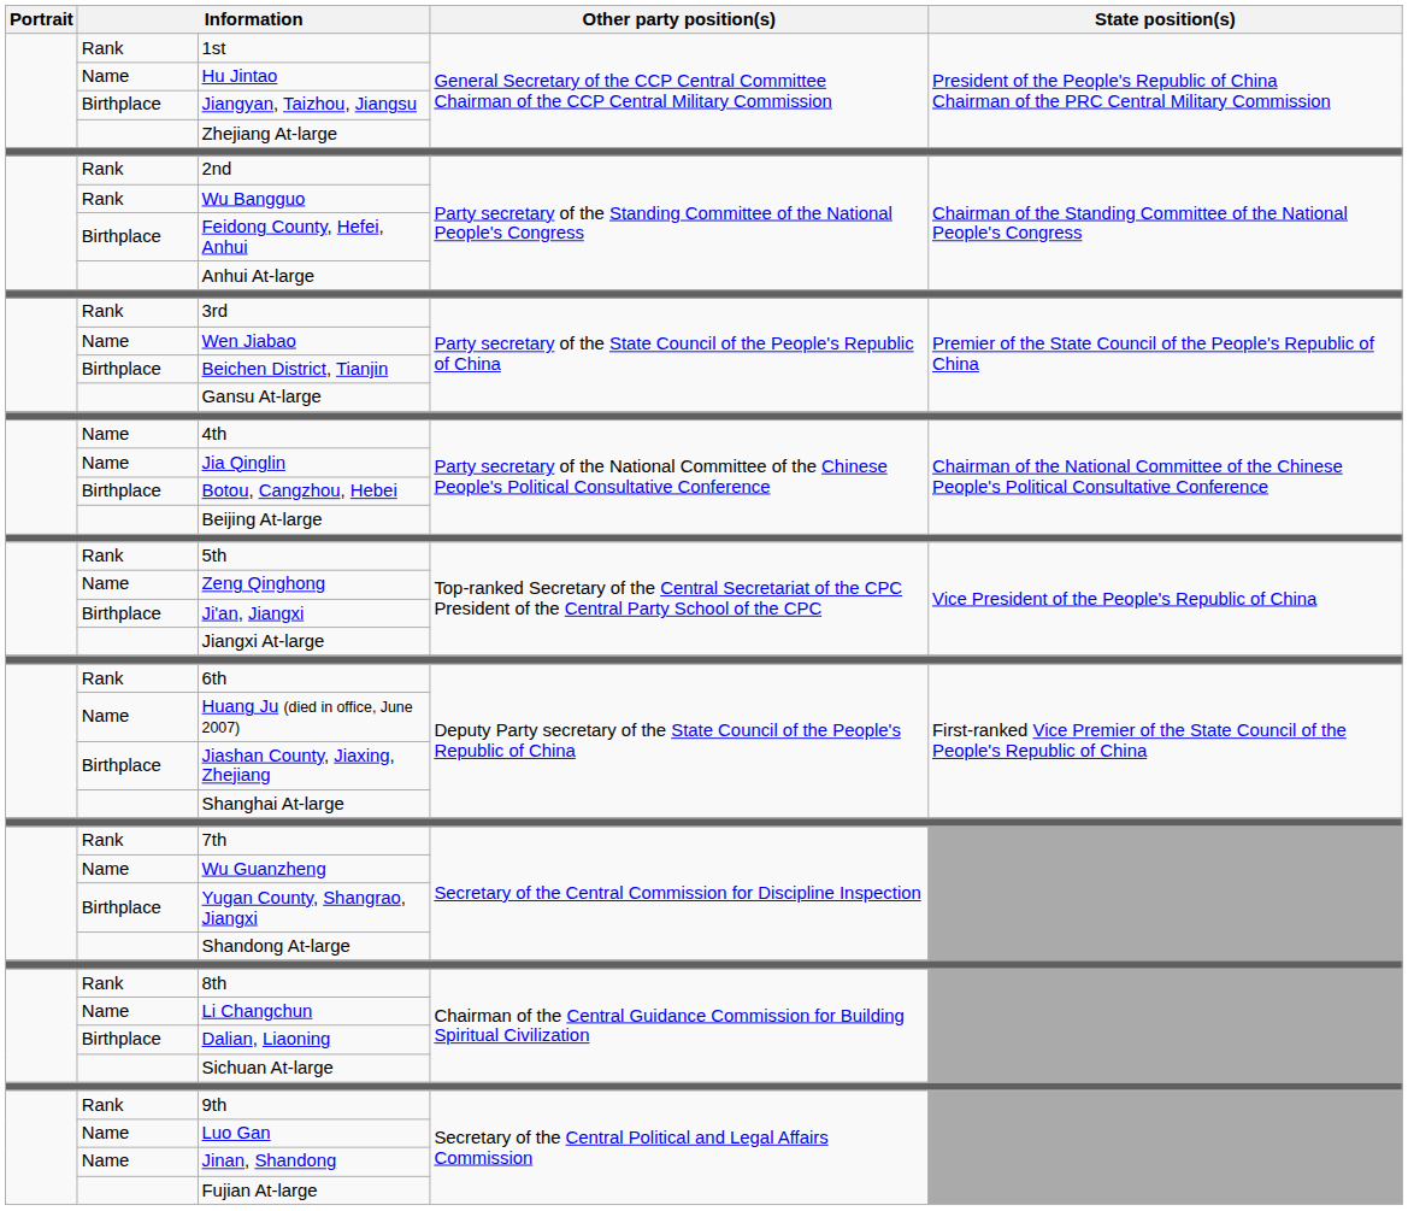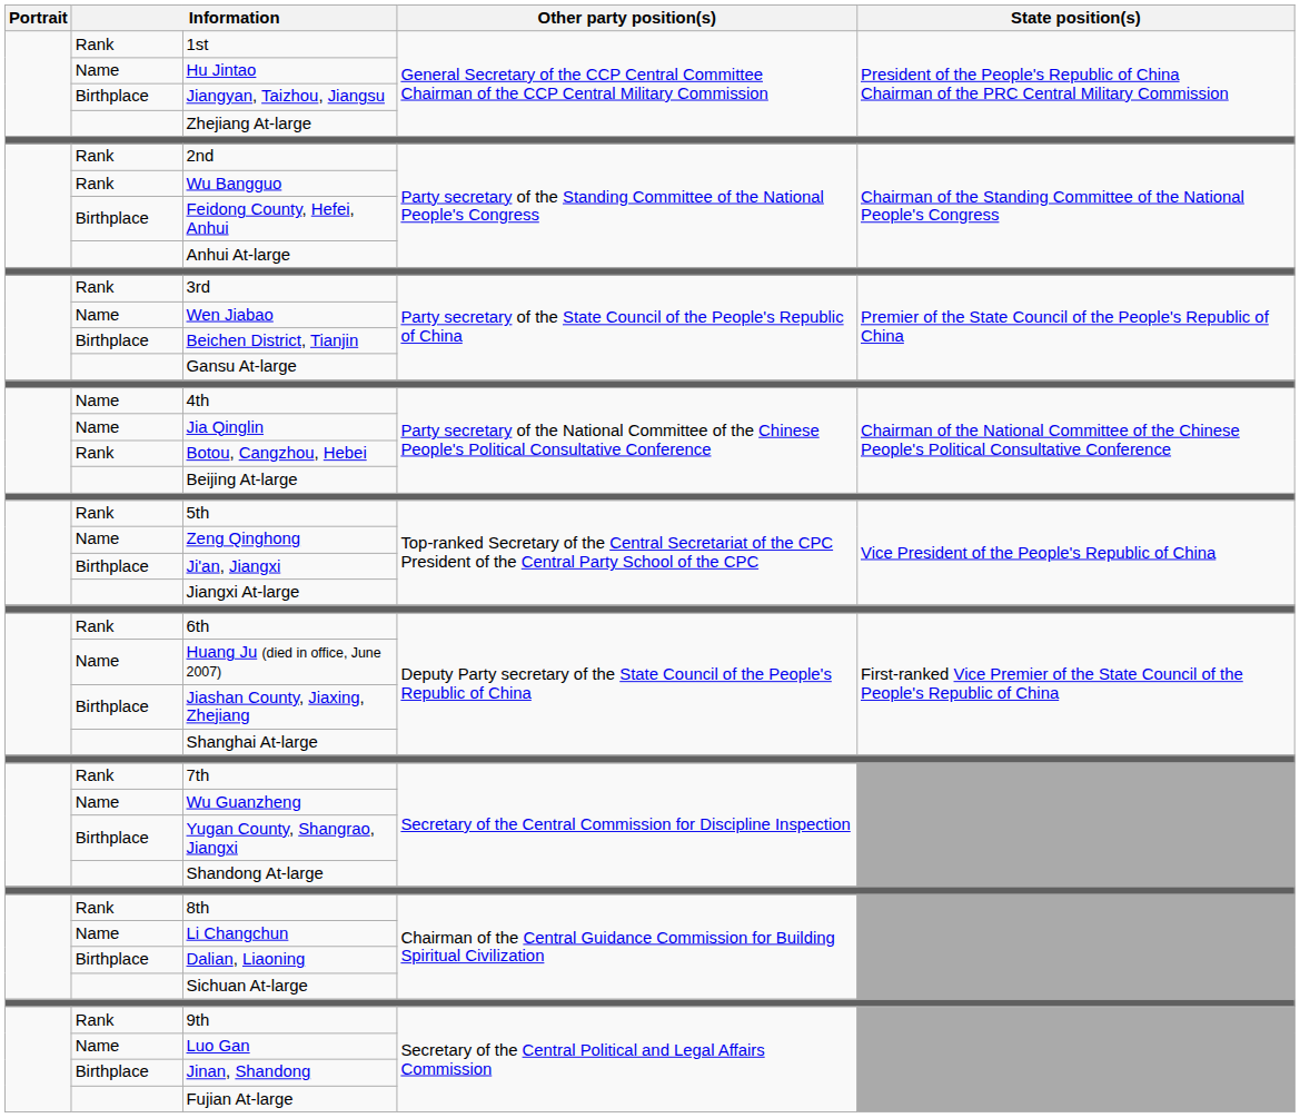 <table class="wikitable">
 <tr>
 <th>Portrait</th>
 <th colspan=2>Information</th>
 <th>Other party position(s)</th>
 <th>State position(s)</th>
 </tr>
 <tr>
 <td rowspan = "4"></td>
 <td width=100px>Rank</td>
 <td>1st</td>
 <td rowspan="4"><a href='#'>General Secretary of the CCP Central Committee</a><br><a href='#'>Chairman of the CCP Central Military Commission</a></td>
 <td rowspan="4"><a href='#'>President of the People's Republic of China</a><br><a href='#'>Chairman of the PRC Central Military Commission</a></td>
 </tr>
 <tr>
 <td>Name</td>
 <td width=200px><a href='#'>Hu Jintao</a></td>
 </tr>
 <tr>
 <td>Birthplace</td>
 <td><a href='#'>Jiangyan</a>, <a href='#'>Taizhou</a>, <a href='#'>Jiangsu</a></td>
 </tr>
 <tr>
 <td></td>
 <td>Zhejiang At-large</td>
 </tr>
 <tr>
 </tr>
 <tr style="background: #606060; height: 2pt;">
 <td colspan="6"></td>
 </tr>
 <tr>
 <td rowspan="4"></td>
 <td width=100px>Rank</td>
 <td>2nd</td>
 <td rowspan ="4"><a href='#'>Party secretary</a> of the <a href='#'>Standing Committee of the National People's Congress</a></td>
 <td rowspan ="4"><a href='#'>Chairman of the Standing Committee of the National People's Congress</a></td>
 </tr>
 <tr>
 <td width=100px>Rank</td>
 <td><a href='#'>Wu Bangguo</a></td>
 </tr>
 <tr>
 <td>Birthplace</td>
 <td><a href='#'>Feidong County</a>, <a href='#'>Hefei</a>, <a href='#'>Anhui</a></td>
 </tr>
 <tr>
 <td></td>
 <td>Anhui At-large</td>
 </tr>
 <tr>
 </tr>
 <tr style="background:#606060; height: 2pt;">
 <td colspan="6"></td>
 </tr>
 <tr>
 <td rowspan="4"></td>
 <td width=100px>Rank</td>
 <td>3rd</td>
 <td rowspan="4"><a href='#'>Party secretary</a> of the <a href='#'>State Council of the People's Republic of China</a></td>
 <td rowspan="4"><a href='#'>Premier of the State Council of the People's Republic of China</a></td>
 </tr>
 <tr>
 <td>Name</td>
 <td><a href='#'>Wen Jiabao</a></td>
 </tr>
 <tr>
 <td>Birthplace</td>
 <td><a href='#'>Beichen District</a>, <a href='#'>Tianjin</a></td>
 </tr>
 <tr>
 <td></td>
 <td>Gansu At-large</td>
 </tr>
 <tr>
 </tr>
 <tr style = "background: #606060; height: 2pt;">
 <td colspan = "6"></td>
 </tr>
 <tr>
 <td rowspan = "4"></td>
 <td>Name</td>
 <td>4th</td>
 <td rowspan = "4"><a href='#'>Party secretary</a> of the National Committee of the <a href='#'>Chinese People's Political Consultative Conference</a></td>
 <td rowspan = "4"><a href='#'>Chairman of the National Committee of the Chinese People's Political Consultative Conference</a></td>
 </tr>
 <tr>
 <td>Name</td>
 <td><a href='#'>Jia Qinglin</a></td>
 </tr>
 <tr>
-<td>Birthplace</td>
+<td width=100px>Rank</td>
 <td><a href='#'>Botou</a>, <a href='#'>Cangzhou</a>, <a href='#'>Hebei</a></td>
 </tr>
 <tr>
 <td></td>
 <td>Beijing At-large</td>
 </tr>
 <tr>
 </tr>
 <tr style = "background: #606060; height: 2pt;">
 <td colspan = "6"></td>
 </tr>
 <tr>
 <td rowspan = "4"></td>
 <td width=100px>Rank</td>
 <td>5th</td>
 <td rowspan = "4">Top-ranked Secretary of the <a href='#'>Central Secretariat of the CPC</a><br>President of the <a href='#'>Central Party School of the CPC</a></td>
 <td rowspan = "4"><a href='#'>Vice President of the People's Republic of China</a></td>
 </tr>
 <tr>
 <td>Name</td>
 <td><a href='#'>Zeng Qinghong</a></td>
 </tr>
 <tr>
 <td>Birthplace</td>
 <td><a href='#'>Ji'an</a>, <a href='#'>Jiangxi</a></td>
 </tr>
 <tr>
 <td></td>
 <td>Jiangxi At-large</td>
 </tr>
 <tr>
 </tr>
 <tr style = "background:#606060; height: 2pt">
 <td colspan = "6"></td>
 </tr>
 <tr>
 <td rowspan = "4"></td>
 <td width=100px>Rank</td>
 <td>6th</td>
 <td rowspan = "4">Deputy Party secretary of the <a href='#'>State Council of the People's Republic of China</a></td>
 <td rowspan = "4">First-ranked <a href='#'>Vice Premier of the State Council of the People's Republic of China</a></td>
 </tr>
 <tr>
 <td>Name</td>
 <td><a href='#'>Huang Ju</a> <small>(died in office, June 2007)</small></td>
 </tr>
 <tr>
 <td>Birthplace</td>
 <td><a href='#'>Jiashan County</a>, <a href='#'>Jiaxing</a>, <a href='#'>Zhejiang</a></td>
 </tr>
 <tr>
 <td></td>
 <td>Shanghai At-large</td>
 </tr>
 <tr>
 </tr>
 <tr style = "background: #606060; height: 2pt;">
 <td colspan = "6"></td>
 </tr>
 <tr>
 <td rowspan = "4"></td>
 <td width=100px>Rank</td>
 <td>7th</td>
 <td rowspan = "4"><a href='#'>Secretary of the Central Commission for Discipline Inspection</a></td>
 <td rowspan=5 bgcolor=#aaaaaa></td>
 </tr>
 <tr>
 <td>Name</td>
 <td><a href='#'>Wu Guanzheng</a></td>
 </tr>
 <tr>
 <td>Birthplace</td>
 <td><a href='#'>Yugan County</a>, <a href='#'>Shangrao</a>, <a href='#'>Jiangxi</a></td>
 </tr>
 <tr>
 <td></td>
 <td>Shandong At-large</td>
 </tr>
 <tr>
 </tr>
 <tr style = "background: #606060; height: 2pt;">
 <td colspan = "6"></td>
 </tr>
 <tr>
 <td rowspan = "4"></td>
 <td width=100px>Rank</td>
 <td>8th</td>
 <td rowspan = "4">Chairman of the <a href='#'>Central Guidance Commission for Building Spiritual Civilization</a></td>
 <td rowspan=5 bgcolor=#aaaaaa></td>
 </tr>
 <tr>
 <td>Name</td>
 <td><a href='#'>Li Changchun</a></td>
 </tr>
 <tr>
 <td>Birthplace</td>
 <td><a href='#'>Dalian</a>, <a href='#'>Liaoning</a></td>
 </tr>
 <tr>
 <td></td>
 <td>Sichuan At-large</td>
 </tr>
 <tr>
 </tr>
 <tr style = "background: #606060; height: 2pt;">
 <td colspan = "6"></td>
 </tr>
 <tr>
 <td rowspan = "4"></td>
 <td width=100px>Rank</td>
 <td>9th</td>
 <td rowspan = "4">Secretary of the <a href='#'>Central Political and Legal Affairs Commission</a></td>
 <td rowspan=5 bgcolor=#aaaaaa></td>
 </tr>
 <tr>
 <td>Name</td>
 <td><a href='#'>Luo Gan</a></td>
 </tr>
 <tr>
-<td>Name</td>
+<td>Birthplace</td>
 <td><a href='#'>Jinan</a>, <a href='#'>Shandong</a></td>
 </tr>
 <tr>
 <td></td>
 <td>Fujian At-large</td>
 </tr>
 </table>
